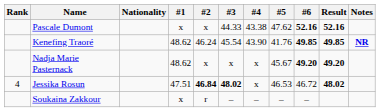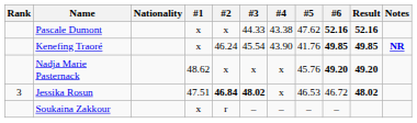 <table class="wikitable sortable" style="text-align:center;font-size:95%">
 <tr>
 <th>Rank</th>
 <th>Name</th>
 <th>Nationality</th>
 <th>#1</th>
 <th>#2</th>
 <th>#3</th>
 <th>#4</th>
 <th>#5</th>
 <th>#6</th>
 <th>Result</th>
 <th>Notes</th>
 </tr>
 <tr>
 <td></td>
 <td align=left><a href='#'>Pascale Dumont</a></td>
 <td align=left></td>
 <td>x</td>
 <td>x</td>
 <td>44.33</td>
 <td>43.38</td>
 <td>47.62</td>
 <td><strong>52.16</strong></td>
 <td><strong>52.16</strong></td>
 <td></td>
 </tr>
 <tr>
 <td></td>
 <td align=left><a href='#'>Kenefing Traoré</a></td>
 <td align=left></td>
-<td>48.62</td>
+<td>x</td>
 <td>46.24</td>
 <td>45.54</td>
 <td>43.90</td>
 <td>41.76</td>
 <td><strong>49.85</strong></td>
 <td><strong>49.85</strong></td>
 <td><strong><a href='#'>NR</a></strong></td>
 </tr>
 <tr>
 <td></td>
 <td align=left><a href='#'>Nadja Marie Pasternack</a></td>
 <td align=left></td>
 <td>48.62</td>
 <td>x</td>
 <td>x</td>
 <td>x</td>
-<td>45.67</td>
+<td>45.76</td>
 <td><strong>49.20</strong></td>
 <td><strong>49.20</strong></td>
 <td></td>
 </tr>
 <tr>
-<td>4</td>
+<td>3</td>
 <td align=left><a href='#'>Jessika Rosun</a></td>
 <td align=left></td>
 <td>47.51</td>
 <td><strong>46.84</strong></td>
 <td><strong>48.02</strong></td>
 <td>x</td>
 <td>46.53</td>
 <td>46.72</td>
 <td><strong>48.02</strong></td>
 <td></td>
 </tr>
 <tr>
 <td></td>
 <td align=left><a href='#'>Soukaina Zakkour</a></td>
 <td align=left></td>
 <td>x</td>
 <td>r</td>
 <td>–</td>
 <td>–</td>
 <td>–</td>
 <td>–</td>
 <td><strong></strong></td>
 <td></td>
 </tr>
 </table>
